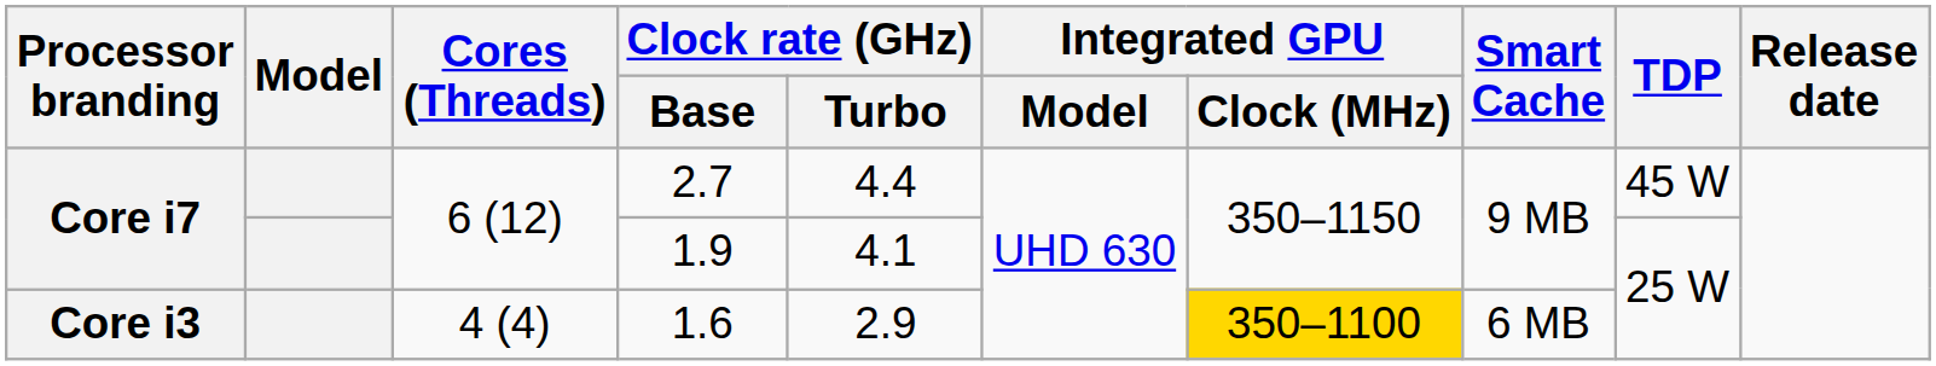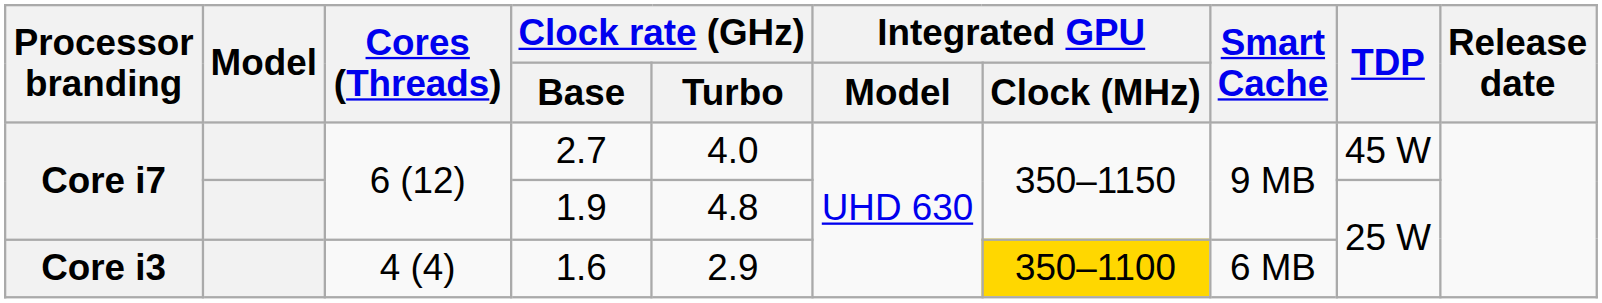 <table class="wikitable sortable nowrap" style="text-align: center;">
 <tr>
 <th class="unsortable" rowspan="2">Processor<br>branding</th>
 <th rowspan="2">Model</th>
 <th class="unsortable" rowspan="2"><a href='#'>Cores</a><br>(<a href='#'>Threads</a>)</th>
 <th colspan="2"><a href='#'>Clock rate</a> (GHz)</th>
 <th colspan="2">Integrated <a href='#'>GPU</a></th>
 <th class="unsortable" rowspan="2"><a href='#'>Smart<br>Cache</a></th>
 <th rowspan="2"><a href='#'>TDP</a></th>
 <th rowspan="2">Release<br>date</th>
 </tr>
 <tr>
 <th class="unsortable">Base</th>
 <th class="unsortable">Turbo</th>
 <th class="unsortable">Model</th>
 <th class="unsortable">Clock (MHz)</th>
 </tr>
 <tr>
 <th rowspan=2>Core i7</th>
 <th style="text-align:left;" data-sort-value="sku3"></th>
 <td rowspan=2>6 (12)</td>
 <td>2.7</td>
-<td>4.4</td>
+<td>4.0</td>
 <td rowspan=3><a href='#'>UHD 630</a></td>
 <td rowspan=2>350–1150</td>
 <td rowspan=2>9 MB</td>
 <td>45 W</td>
 <td rowspan=3></td>
 </tr>
 <tr>
 <th style="text-align:left;" data-sort-value="sku2"></th>
 <td>1.9</td>
-<td>4.1</td>
+<td>4.8</td>
 <td rowspan=2>25 W</td>
 </tr>
 <tr>
 <th>Core i3</th>
 <th style="text-align:left;" data-sort-value="sku1"></th>
 <td>4 (4)</td>
 <td>1.6</td>
 <td>2.9</td>
 <td style="background: gold;">350–1100</td>
 <td>6 MB</td>
 </tr>
 </table>
